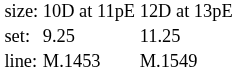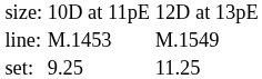 <table style="margin-left:40px;">
 <tr>
 <td>size:</td>
 <td>10D at 11pE</td>
 <td>12D at 13pE</td>
 </tr>
 <tr>
+<td>line:</td>
+<td>M.1453</td>
+<td>M.1549</td>
+</tr>
+<tr>
 <td>set:</td>
 <td>9.25</td>
 <td>11.25</td>
 </tr>
-<tr>
-<td>line:</td>
-<td>M.1453</td>
-<td>M.1549</td>
-</tr>
 </table>
